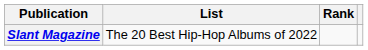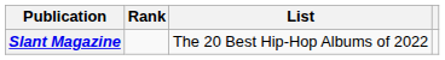 <table class="wikitable sortable plainrowheaders" style="border:none; margin:0;">
 <tr>
 <th scope="col">Publication</th>
+<th scope="col" data-sort-type="number">Rank</th>
 <th scope="col" class="unsortable">List</th>
-<th scope="col" data-sort-type="number">Rank</th>
 <th scope="col" class="unsortable"></th>
 </tr>
 <tr>
 <th scope="row"><em><a href='#'>Slant Magazine</a></em></th>
+<td></td>
 <td>The 20 Best Hip-Hop Albums of 2022</td>
-<td></td>
 <td></td>
 </tr>
 </table>
